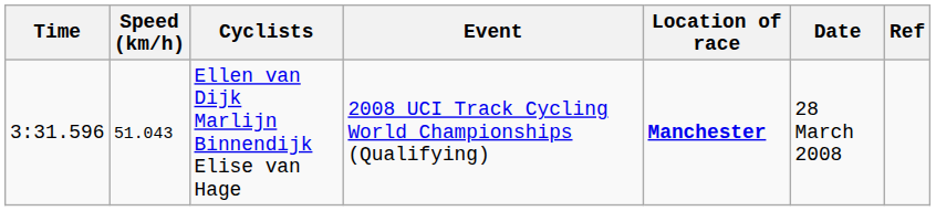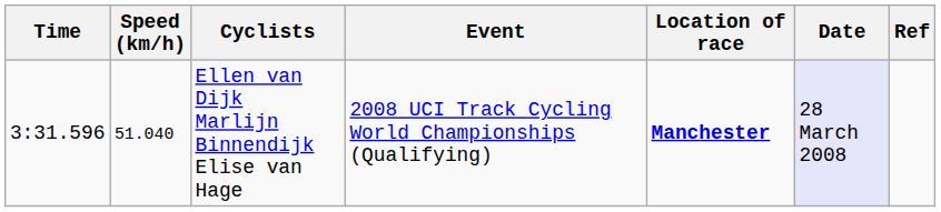 <table class="wikitable">
 <tr>
 <th>Time</th>
 <th>Speed<br>(km/h)</th>
 <th>Cyclists</th>
 <th>Event</th>
 <th>Location of race</th>
 <th>Date</th>
 <th>Ref</th>
 </tr>
 <tr>
 <td>3:31.596</td>
-<td><small>51.043</small></td>
+<td><small>51.040</small></td>
 <td><a href='#'>Ellen van Dijk</a><br><a href='#'>Marlijn Binnendijk</a><br>Elise van Hage</td>
 <td><a href='#'>2008 UCI Track Cycling World Championships</a> (Qualifying)</td>
 <td><strong> <a href='#'>Manchester</a></strong></td>
-<td>28 March 2008</td>
+<td style="background: lavender;">28 March 2008</td>
 <td></td>
 </tr>
 </table>
